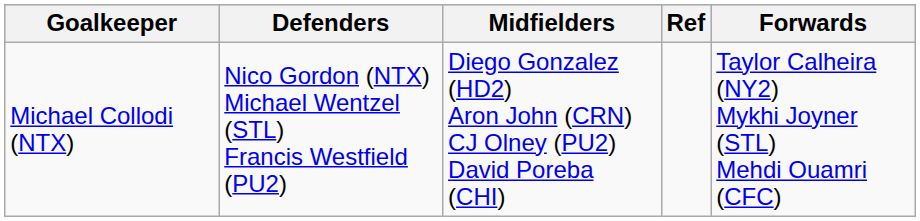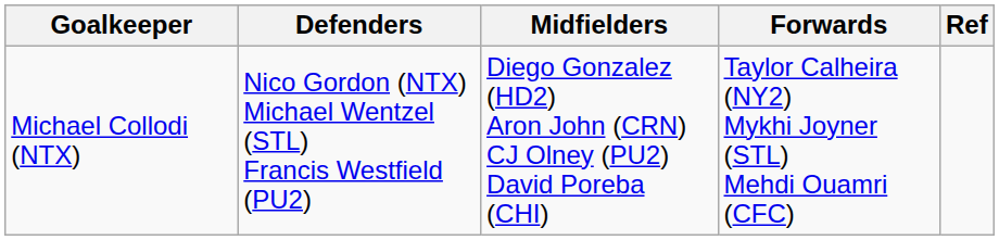 <table class="wikitable">
 <tr style="background:#cccccc;">
 <th>Goalkeeper</th>
 <th>Defenders</th>
 <th>Midfielders</th>
+<th>Forwards</th>
 <th>Ref</th>
-<th>Forwards</th>
 </tr>
 <tr>
 <td> <a href='#'>Michael Collodi</a> (<a href='#'>NTX</a>)</td>
 <td> <a href='#'>Nico Gordon</a> (<a href='#'>NTX</a>)<br> <a href='#'>Michael Wentzel</a> (<a href='#'>STL</a>)<br> <a href='#'>Francis Westfield</a> (<a href='#'>PU2</a>)</td>
 <td> <a href='#'>Diego Gonzalez</a> (<a href='#'>HD2</a>)<br> <a href='#'>Aron John</a> (<a href='#'>CRN</a>)<br> <a href='#'>CJ Olney</a> (<a href='#'>PU2</a>)<br> <a href='#'>David Poreba</a> (<a href='#'>CHI</a>)</td>
+<td> <a href='#'>Taylor Calheira</a> (<a href='#'>NY2</a>)<br> <a href='#'>Mykhi Joyner</a> (<a href='#'>STL</a>)<br> <a href='#'>Mehdi Ouamri</a> (<a href='#'>CFC</a>)</td>
 <td align=center></td>
-<td> <a href='#'>Taylor Calheira</a> (<a href='#'>NY2</a>)<br> <a href='#'>Mykhi Joyner</a> (<a href='#'>STL</a>)<br> <a href='#'>Mehdi Ouamri</a> (<a href='#'>CFC</a>)</td>
 </tr>
 </table>
